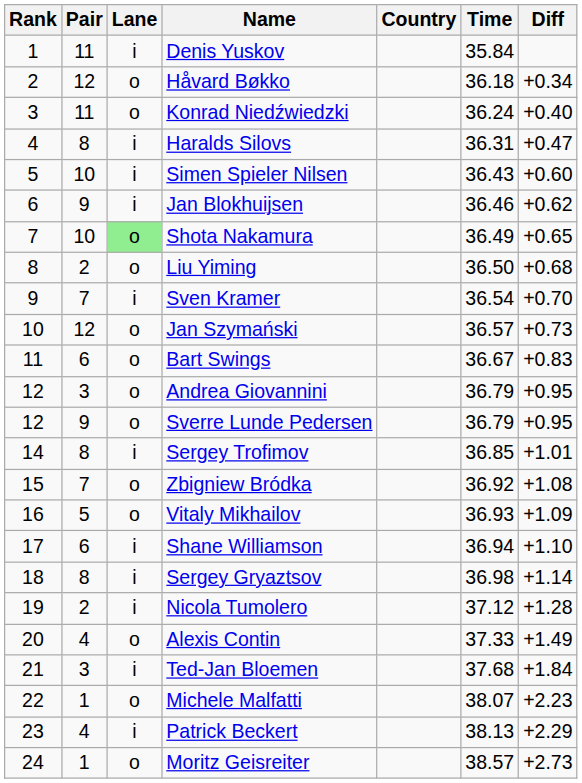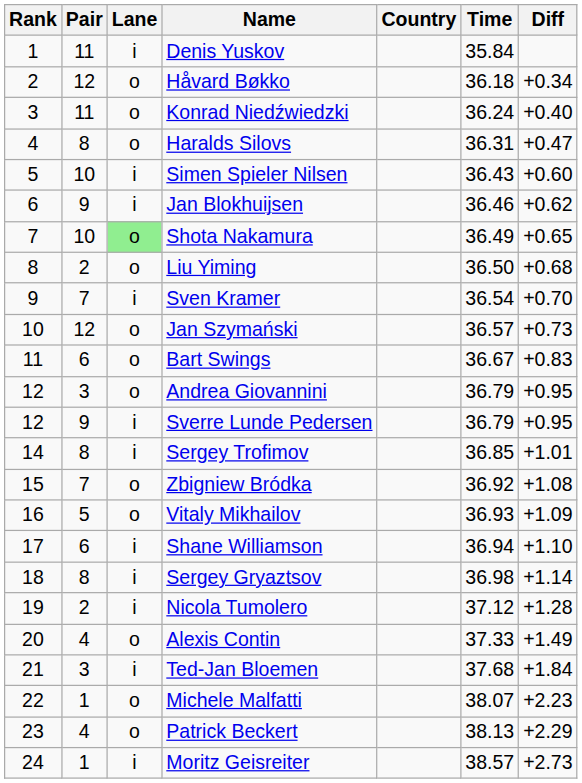 <table class="wikitable sortable" style="text-align:center">
 <tr>
 <th>Rank</th>
 <th>Pair</th>
 <th>Lane</th>
 <th>Name</th>
 <th>Country</th>
 <th>Time</th>
 <th>Diff</th>
 </tr>
 <tr>
 <td>1</td>
 <td>11</td>
 <td>i</td>
 <td align=left><a href='#'>Denis Yuskov</a></td>
 <td align=left></td>
 <td>35.84</td>
 <td></td>
 </tr>
 <tr>
 <td>2</td>
 <td>12</td>
 <td>o</td>
 <td align=left><a href='#'>Håvard Bøkko</a></td>
 <td align=left></td>
 <td>36.18</td>
 <td>+0.34</td>
 </tr>
 <tr>
 <td>3</td>
 <td>11</td>
 <td>o</td>
 <td align=left><a href='#'>Konrad Niedźwiedzki</a></td>
 <td align=left></td>
 <td>36.24</td>
 <td>+0.40</td>
 </tr>
 <tr>
 <td>4</td>
 <td>8</td>
-<td>i</td>
+<td>o</td>
 <td align=left><a href='#'>Haralds Silovs</a></td>
 <td align=left></td>
 <td>36.31</td>
 <td>+0.47</td>
 </tr>
 <tr>
 <td>5</td>
 <td>10</td>
 <td>i</td>
 <td align=left><a href='#'>Simen Spieler Nilsen</a></td>
 <td align=left></td>
 <td>36.43</td>
 <td>+0.60</td>
 </tr>
 <tr>
 <td>6</td>
 <td>9</td>
 <td>i</td>
 <td align=left><a href='#'>Jan Blokhuijsen</a></td>
 <td align=left></td>
 <td>36.46</td>
 <td>+0.62</td>
 </tr>
 <tr>
 <td>7</td>
 <td>10</td>
 <td style="background: lightgreen;">o</td>
 <td align=left><a href='#'>Shota Nakamura</a></td>
 <td align=left></td>
 <td>36.49</td>
 <td>+0.65</td>
 </tr>
 <tr>
 <td>8</td>
 <td>2</td>
 <td>o</td>
 <td align=left><a href='#'>Liu Yiming</a></td>
 <td align=left></td>
 <td>36.50</td>
 <td>+0.68</td>
 </tr>
 <tr>
 <td>9</td>
 <td>7</td>
 <td>i</td>
 <td align=left><a href='#'>Sven Kramer</a></td>
 <td align=left></td>
 <td>36.54</td>
 <td>+0.70</td>
 </tr>
 <tr>
 <td>10</td>
 <td>12</td>
 <td>o</td>
 <td align=left><a href='#'>Jan Szymański</a></td>
 <td align=left></td>
 <td>36.57</td>
 <td>+0.73</td>
 </tr>
 <tr>
 <td>11</td>
 <td>6</td>
 <td>o</td>
 <td align=left><a href='#'>Bart Swings</a></td>
 <td align=left></td>
 <td>36.67</td>
 <td>+0.83</td>
 </tr>
 <tr>
 <td>12</td>
 <td>3</td>
 <td>o</td>
 <td align=left><a href='#'>Andrea Giovannini</a></td>
 <td align=left></td>
 <td>36.79</td>
 <td>+0.95</td>
 </tr>
 <tr>
 <td>12</td>
 <td>9</td>
-<td>o</td>
+<td>i</td>
 <td align=left><a href='#'>Sverre Lunde Pedersen</a></td>
 <td align=left></td>
 <td>36.79</td>
 <td>+0.95</td>
 </tr>
 <tr>
 <td>14</td>
 <td>8</td>
 <td>i</td>
 <td align=left><a href='#'>Sergey Trofimov</a></td>
 <td align=left></td>
 <td>36.85</td>
 <td>+1.01</td>
 </tr>
 <tr>
 <td>15</td>
 <td>7</td>
 <td>o</td>
 <td align=left><a href='#'>Zbigniew Bródka</a></td>
 <td align=left></td>
 <td>36.92</td>
 <td>+1.08</td>
 </tr>
 <tr>
 <td>16</td>
 <td>5</td>
 <td>o</td>
 <td align=left><a href='#'>Vitaly Mikhailov</a></td>
 <td align=left></td>
 <td>36.93</td>
 <td>+1.09</td>
 </tr>
 <tr>
 <td>17</td>
 <td>6</td>
 <td>i</td>
 <td align=left><a href='#'>Shane Williamson</a></td>
 <td align=left></td>
 <td>36.94</td>
 <td>+1.10</td>
 </tr>
 <tr>
 <td>18</td>
 <td>8</td>
 <td>i</td>
 <td align=left><a href='#'>Sergey Gryaztsov</a></td>
 <td align=left></td>
 <td>36.98</td>
 <td>+1.14</td>
 </tr>
 <tr>
 <td>19</td>
 <td>2</td>
 <td>i</td>
 <td align=left><a href='#'>Nicola Tumolero</a></td>
 <td align=left></td>
 <td>37.12</td>
 <td>+1.28</td>
 </tr>
 <tr>
 <td>20</td>
 <td>4</td>
 <td>o</td>
 <td align=left><a href='#'>Alexis Contin</a></td>
 <td align=left></td>
 <td>37.33</td>
 <td>+1.49</td>
 </tr>
 <tr>
 <td>21</td>
 <td>3</td>
 <td>i</td>
 <td align=left><a href='#'>Ted-Jan Bloemen</a></td>
 <td align=left></td>
 <td>37.68</td>
 <td>+1.84</td>
 </tr>
 <tr>
 <td>22</td>
 <td>1</td>
 <td>o</td>
 <td align=left><a href='#'>Michele Malfatti</a></td>
 <td align=left></td>
 <td>38.07</td>
 <td>+2.23</td>
 </tr>
 <tr>
 <td>23</td>
 <td>4</td>
-<td>i</td>
+<td>o</td>
 <td align=left><a href='#'>Patrick Beckert</a></td>
 <td align=left></td>
 <td>38.13</td>
 <td>+2.29</td>
 </tr>
 <tr>
 <td>24</td>
 <td>1</td>
-<td>o</td>
+<td>i</td>
 <td align=left><a href='#'>Moritz Geisreiter</a></td>
 <td align=left></td>
 <td>38.57</td>
 <td>+2.73</td>
 </tr>
 </table>
